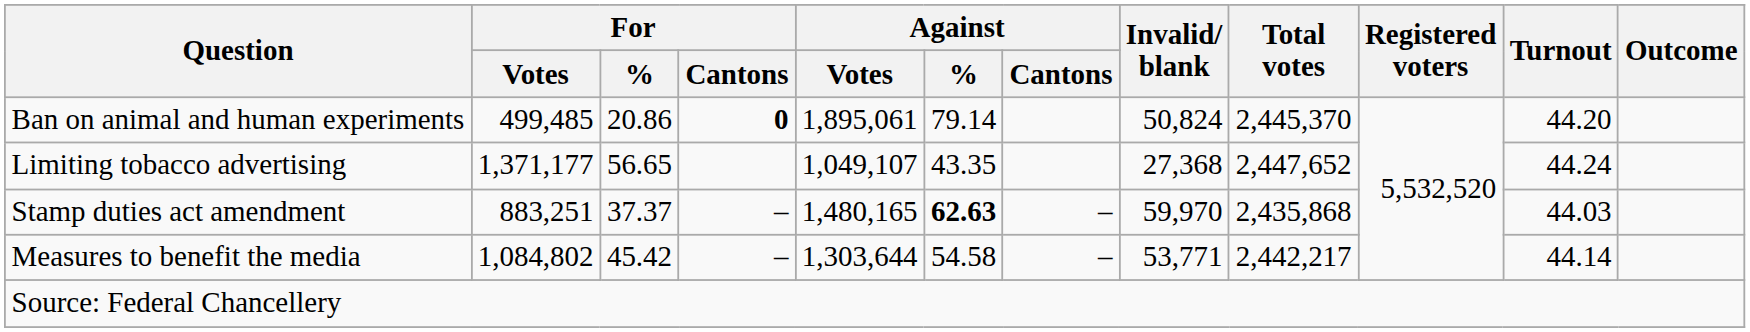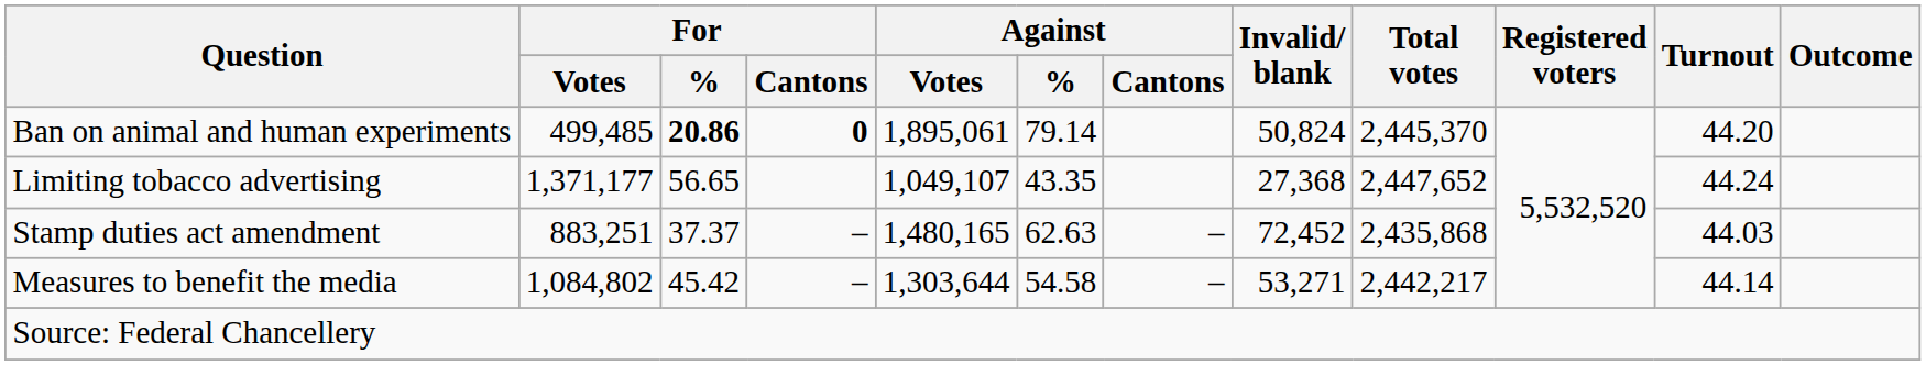 <table class=wikitable style=text-align:right>
 <tr>
 <th rowspan=2>Question</th>
 <th colspan=3>For</th>
 <th colspan=3>Against</th>
 <th rowspan=2>Invalid/<br>blank</th>
 <th rowspan=2>Total<br>votes</th>
 <th rowspan=2>Registered<br>voters</th>
 <th rowspan=2>Turnout</th>
 <th rowspan=2>Outcome</th>
 </tr>
 <tr>
 <th>Votes</th>
 <th>%</th>
 <th>Cantons</th>
 <th>Votes</th>
 <th>%</th>
 <th>Cantons</th>
 </tr>
 <tr>
 <td align=left>Ban on animal and human experiments</td>
 <td>499,485</td>
-<td>20.86</td>
+<td><strong>20.86</strong></td>
 <td><strong>0</strong></td>
 <td>1,895,061</td>
 <td>79.14</td>
 <td></td>
 <td>50,824</td>
 <td>2,445,370</td>
 <td rowspan=4>5,532,520</td>
 <td>44.20</td>
 <td></td>
 </tr>
 <tr>
 <td align=left>Limiting tobacco advertising</td>
 <td>1,371,177</td>
 <td>56.65</td>
 <td></td>
 <td>1,049,107</td>
 <td>43.35</td>
 <td></td>
 <td>27,368</td>
 <td>2,447,652</td>
 <td>44.24</td>
 <td></td>
 </tr>
 <tr>
 <td align=left>Stamp duties act amendment</td>
 <td>883,251</td>
 <td>37.37</td>
 <td>–</td>
 <td>1,480,165</td>
-<td><strong>62.63</strong></td>
+<td>62.63</td>
 <td>–</td>
-<td>59,970</td>
+<td>72,452</td>
 <td>2,435,868</td>
 <td>44.03</td>
 <td></td>
 </tr>
 <tr>
 <td align=left>Measures to benefit the media</td>
 <td>1,084,802</td>
 <td>45.42</td>
 <td>–</td>
 <td>1,303,644</td>
 <td>54.58</td>
 <td>–</td>
-<td>53,771</td>
+<td>53,271</td>
 <td>2,442,217</td>
 <td>44.14</td>
 <td></td>
 </tr>
 <tr>
 <td colspan=14 align=left>Source: Federal Chancellery</td>
 </tr>
 </table>
